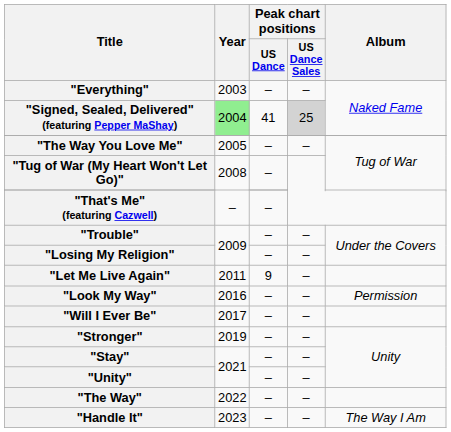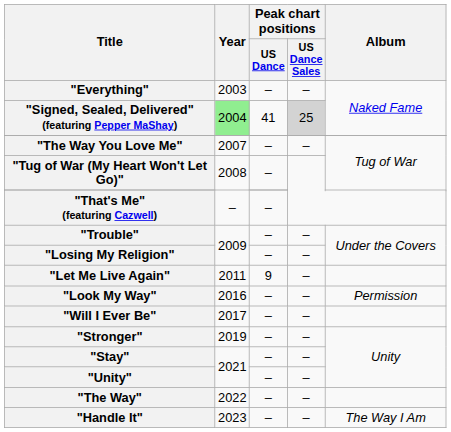 <table class="wikitable plainrowheaders" style="text-align:center;">
 <tr>
 <th scope="col" rowspan="2" style="width:16em;">Title</th>
 <th scope="col" rowspan="2">Year</th>
 <th scope="col" colspan="2">Peak chart positions</th>
 <th scope="col" rowspan="2" style="width:9em;">Album</th>
 </tr>
 <tr>
 <th scope="col" style="width:2.5em;font-size:85%;">US<br><a href='#'>Dance</a><br></th>
 <th scope="col" style="width:2.5em;font-size:85%;">US<br><a href='#'>Dance<br>Sales</a><br></th>
 </tr>
 <tr>
 <th scope="row">"Everything"</th>
 <td>2003</td>
 <td>–</td>
 <td>–</td>
 <td rowspan="2"><em><a href='#'>Naked Fame</a></em></td>
 </tr>
 <tr>
 <th scope="row">"Signed, Sealed, Delivered"<br><small>(featuring <a href='#'>Pepper MaShay</a>)</small></th>
 <td style="background: lightgreen;">2004</td>
 <td>41</td>
 <td style="background: lightgrey;">25</td>
 </tr>
 <tr>
 </tr>
 <tr>
 <th scope="row">"The Way You Love Me"</th>
-<td>2005</td>
+<td>2007</td>
 <td>–</td>
 <td>–</td>
 <td rowspan="3"><em>Tug of War</em></td>
 </tr>
 <tr>
 <th scope="row">"Tug of War (My Heart Won't Let Go)"</th>
 <td rowspan="2">2008</td>
 <td>–</td>
 </tr>
 <tr>
 </tr>
 <tr>
 <th scope="row">"That's Me"<br><small>(featuring <a href='#'>Cazwell</a>)</small></th>
 <td>–</td>
 <td>–</td>
 </tr>
 <tr>
 <th scope="row">"Trouble"</th>
 <td rowspan="2">2009</td>
 <td>–</td>
 <td>–</td>
 <td rowspan="2"><em>Under the Covers</em></td>
 </tr>
 <tr>
 <th scope="row">"Losing My Religion"</th>
 <td>–</td>
 <td>–</td>
 </tr>
 <tr>
 <th scope="row">"Let Me Live Again"</th>
 <td>2011</td>
 <td>9</td>
 <td>–</td>
 <td></td>
 </tr>
 <tr>
 <th scope="row">"Look My Way"</th>
 <td>2016</td>
 <td>–</td>
 <td>–</td>
 <td><em>Permission</em></td>
 </tr>
 <tr>
 <th scope="row">"Will I Ever Be"</th>
 <td>2017</td>
 <td>–</td>
 <td>–</td>
 <td></td>
 </tr>
 <tr>
 <th scope="row">"Stronger"</th>
 <td>2019</td>
 <td>–</td>
 <td>–</td>
 <td rowspan="3"><em>Unity</em></td>
 </tr>
 <tr>
 <th scope="row">"Stay"</th>
 <td rowspan="2">2021</td>
 <td>–</td>
 <td>–</td>
 </tr>
 <tr>
 <th scope="row">"Unity"</th>
 <td>–</td>
 <td>–</td>
 </tr>
 <tr>
 <th scope="row">"The Way"</th>
 <td>2022</td>
 <td>–</td>
 <td>–</td>
 <td></td>
 </tr>
 <tr>
 <th scope="row">"Handle It"</th>
 <td>2023</td>
 <td>–</td>
 <td>–</td>
 <td><em>The Way I Am</em></td>
 </tr>
 </table>
